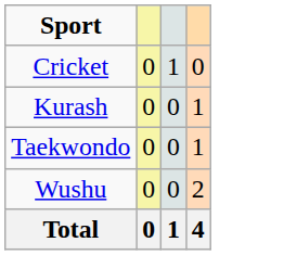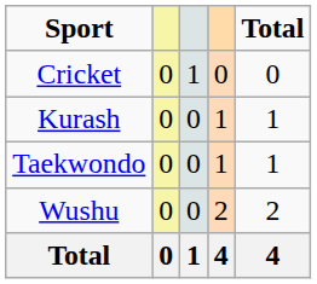 <table class=wikitable style="font-size:100%; text-align:center;">
 <tr>
 <td><strong>Sport</strong></td>
 <td bgcolor=F7F6A8></td>
 <td bgcolor=DCE5E5></td>
 <td bgcolor=FFDBA9></td>
+<td><strong>Total</strong></td>
 </tr>
 <tr>
 <td><a href='#'>Cricket</a></td>
 <td bgcolor=F7F6A8>0</td>
 <td bgcolor=DCE5E5>1</td>
 <td bgcolor=FFDAB9>0</td>
+<td>0</td>
 </tr>
 <tr>
 <td><a href='#'>Kurash</a></td>
 <td bgcolor=F7F6A8>0</td>
 <td bgcolor=DCE5E5>0</td>
 <td bgcolor=FFDAB9>1</td>
+<td>1</td>
 </tr>
 <tr>
 <td><a href='#'>Taekwondo</a></td>
 <td bgcolor=F7F6A8>0</td>
 <td bgcolor=DCE5E5>0</td>
 <td bgcolor=FFDAB9>1</td>
+<td>1</td>
 </tr>
 <tr>
 <td><a href='#'>Wushu</a></td>
 <td bgcolor=F7F6A8>0</td>
 <td bgcolor=DCE5E5>0</td>
 <td bgcolor=FFDAB9>2</td>
+<td>2</td>
 </tr>
 <tr class="sortbottom">
 <th>Total</th>
 <th>0</th>
 <th>1</th>
 <th>4</th>
+<th>4</th>
 </tr>
 </table>
